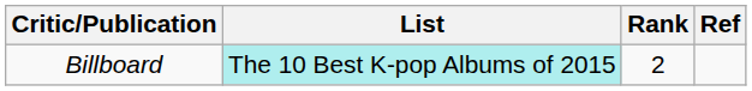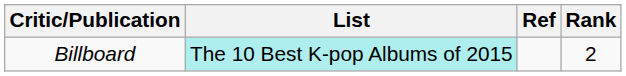 <table class="wikitable">
 <tr>
 <th>Critic/Publication</th>
 <th>List</th>
+<th>Ref</th>
 <th>Rank</th>
-<th>Ref</th>
 </tr>
 <tr>
 <td align="center"><em>Billboard</em></td>
 <td align="center" style="background: paleturquoise;">The 10 Best K-pop Albums of 2015</td>
+<td align="center"></td>
 <td align="center">2</td>
-<td align="center"></td>
 </tr>
 </table>
